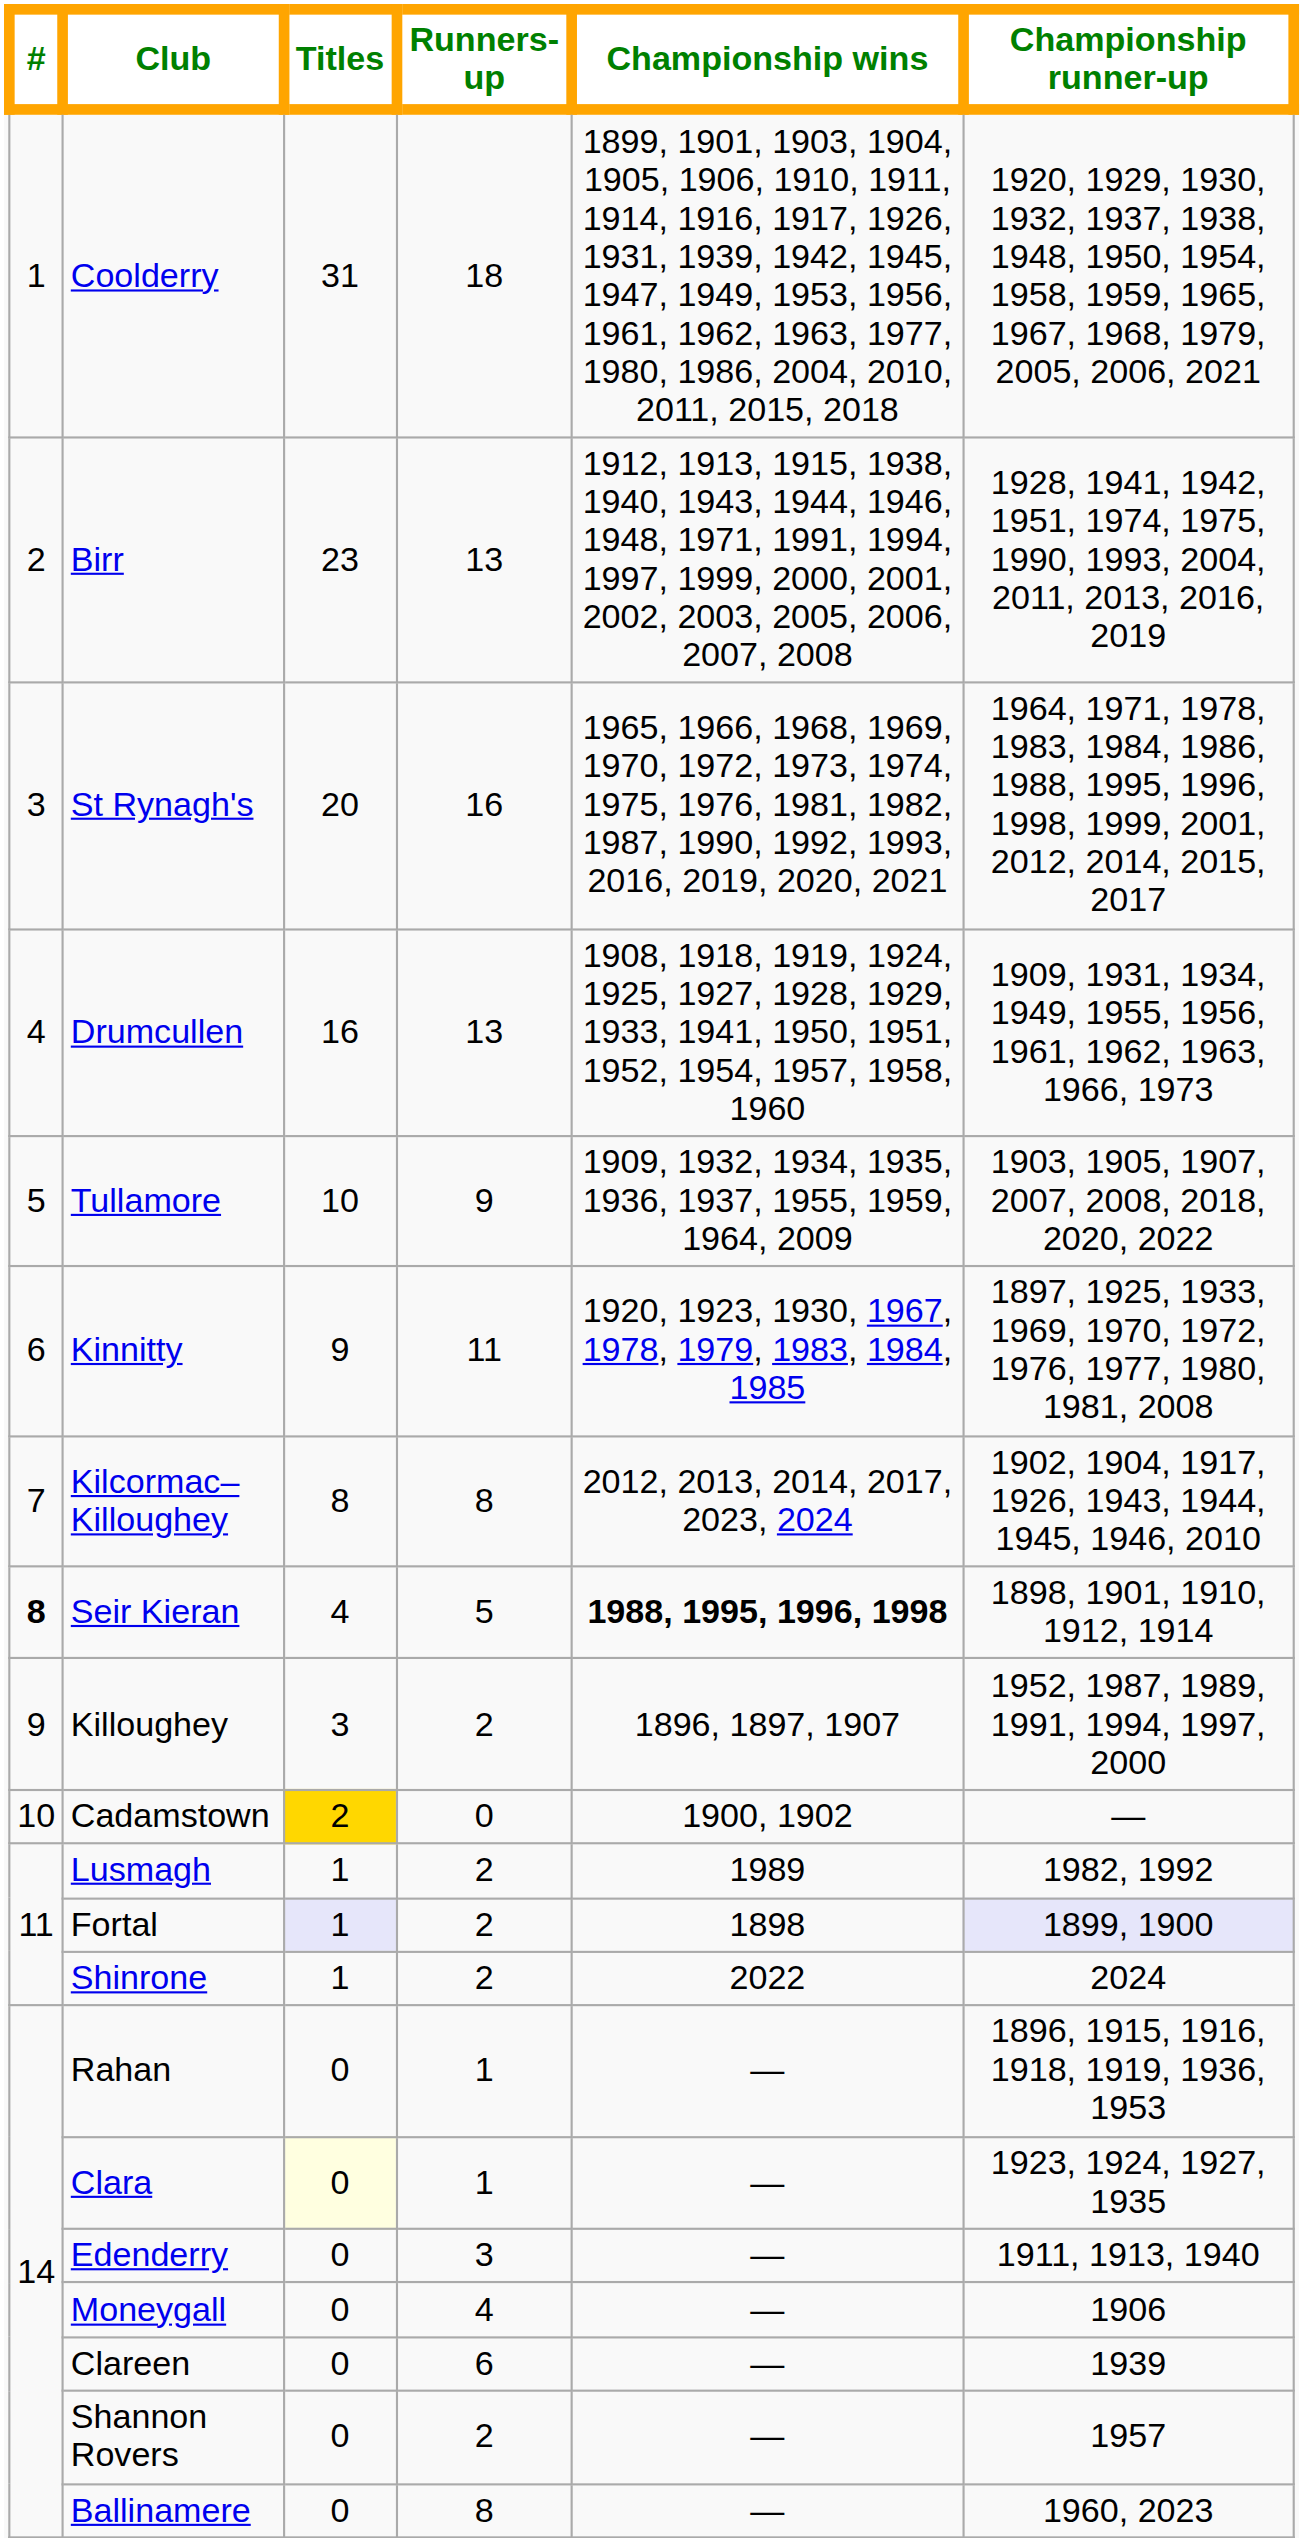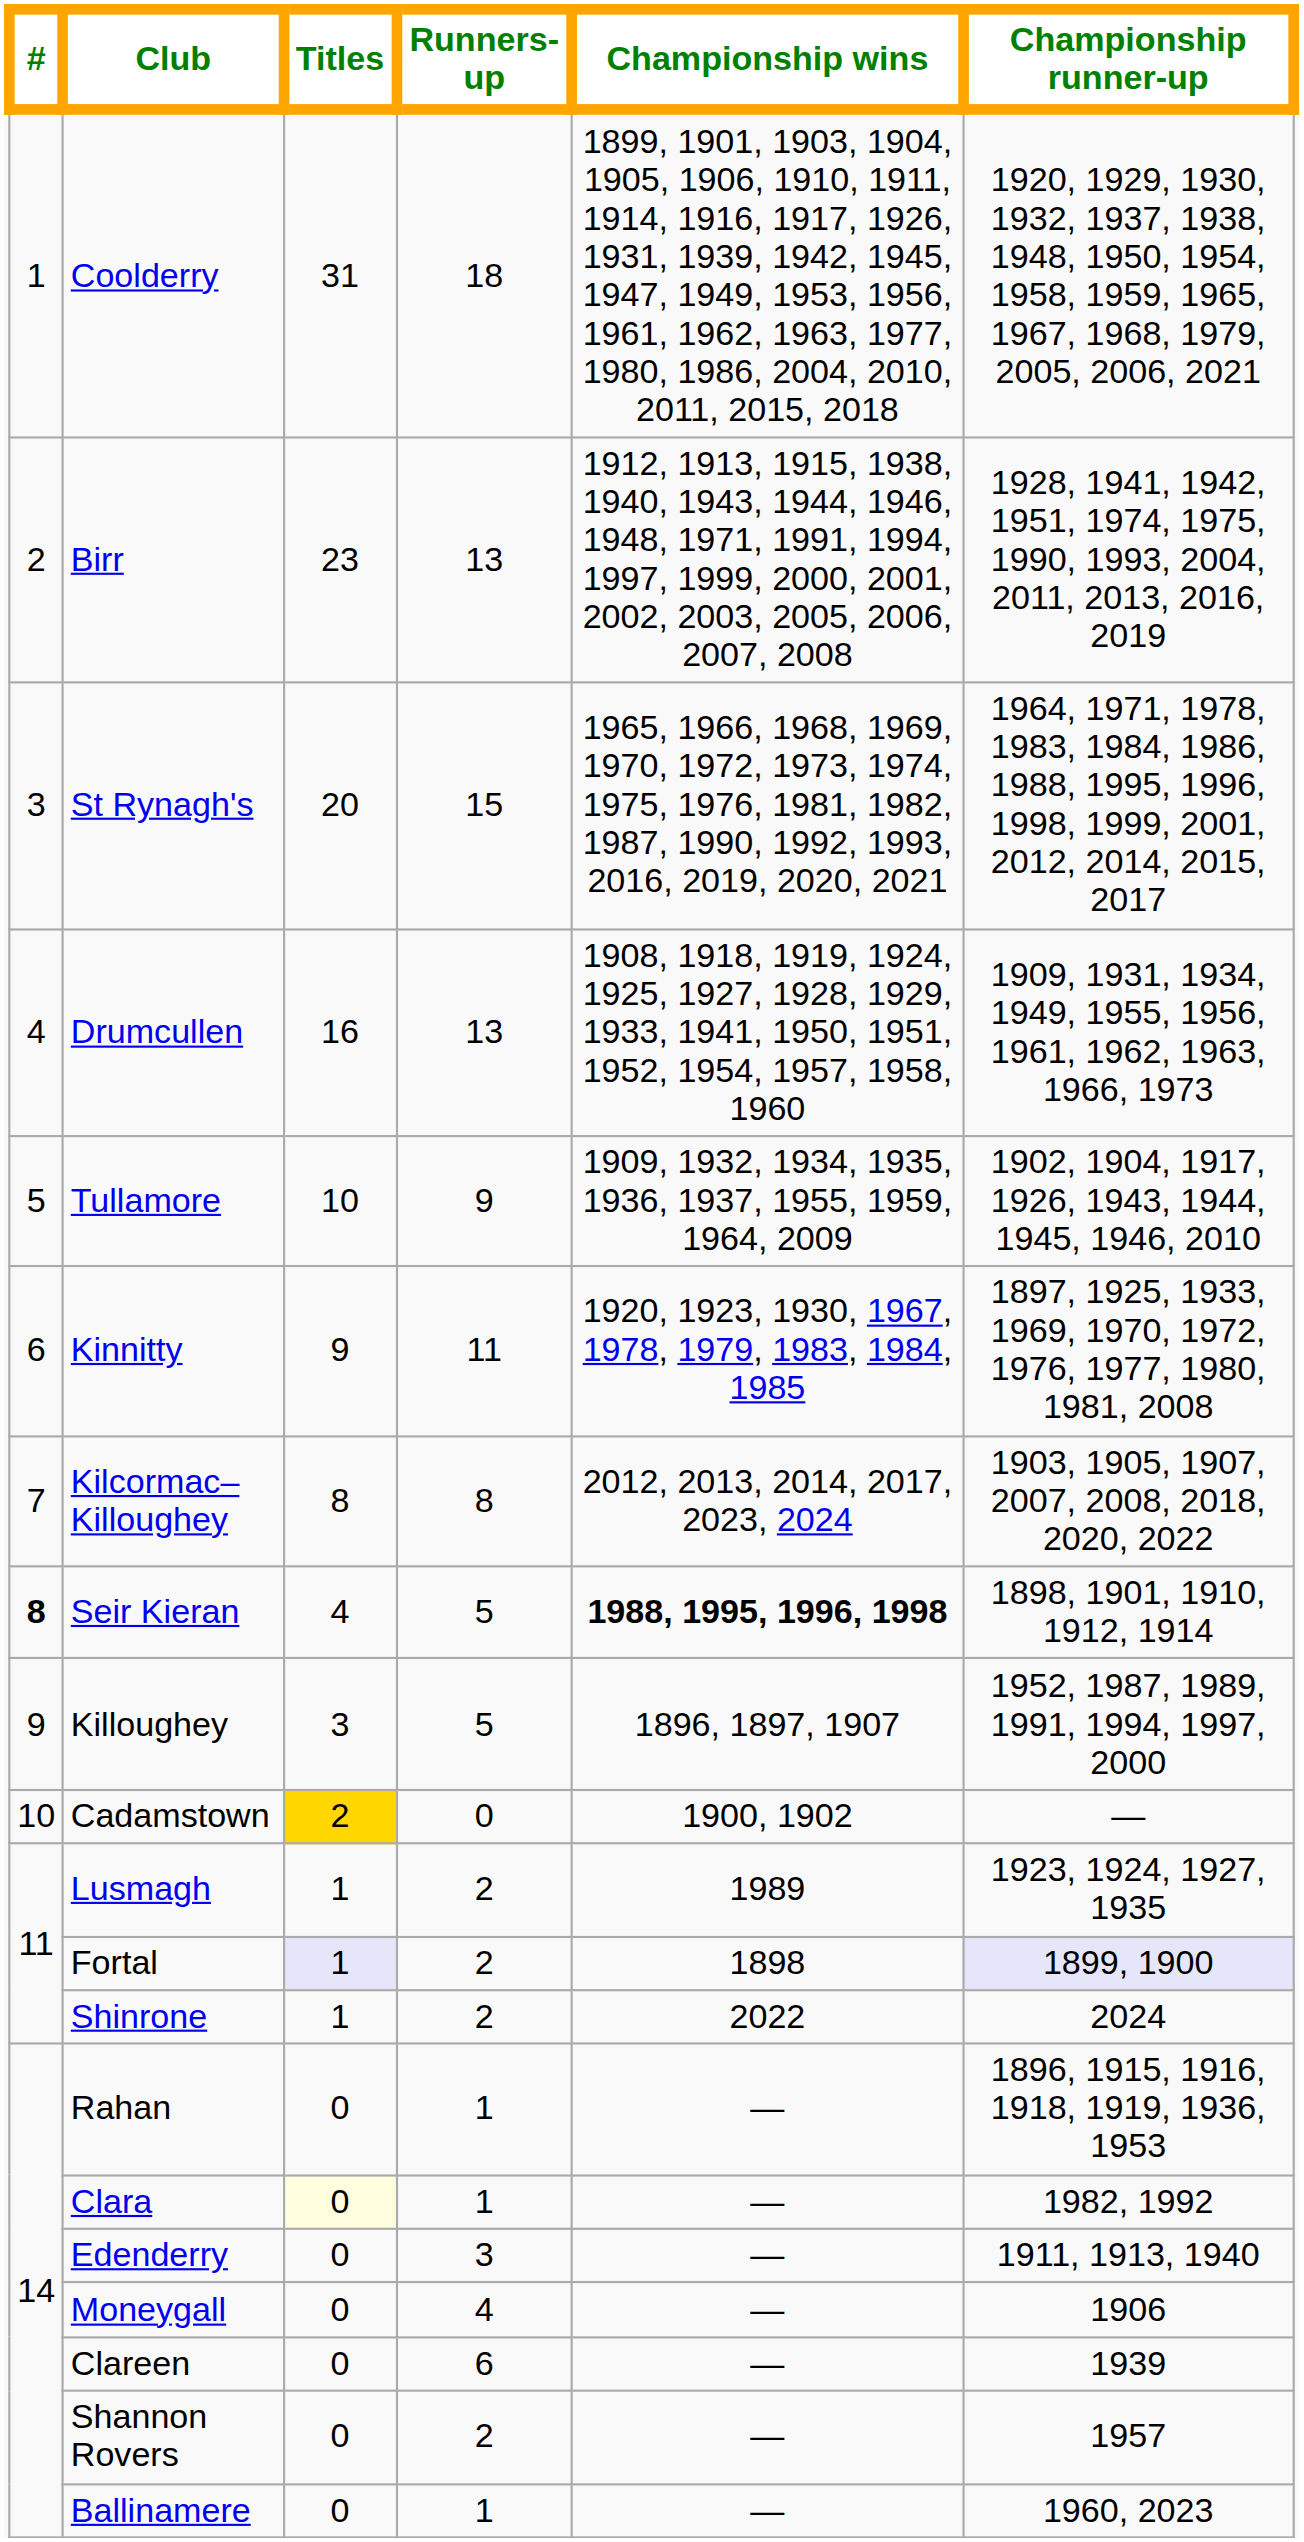 <table class="wikitable sortable" style="text-align:center">
 <tr>
 <th style="background:white;color:green;border:5px solid orange">#</th>
 <th style="background:white;color:green;border:5px solid orange">Club</th>
 <th style="background:white;color:green;border:5px solid orange">Titles</th>
 <th style="background:white;color:green;border:5px solid orange">Runners-up</th>
 <th style="background:white;color:green;border:5px solid orange">Championship wins</th>
 <th style="background:white;color:green;border:5px solid orange">Championship runner-up</th>
 </tr>
 <tr>
 <td>1</td>
 <td style="text-align:left"> <a href='#'>Coolderry</a></td>
 <td>31</td>
 <td>18</td>
 <td>1899, 1901, 1903, 1904, 1905, 1906, 1910, 1911, 1914, 1916, 1917, 1926, 1931, 1939, 1942, 1945, 1947, 1949, 1953, 1956, 1961, 1962, 1963, 1977, 1980, 1986, 2004, 2010, 2011, 2015, 2018</td>
 <td>1920, 1929, 1930, 1932, 1937, 1938, 1948, 1950, 1954, 1958, 1959, 1965, 1967, 1968, 1979, 2005, 2006, 2021</td>
 </tr>
 <tr>
 <td>2</td>
 <td style="text-align:left"> <a href='#'>Birr</a></td>
 <td>23</td>
 <td>13</td>
 <td>1912, 1913, 1915, 1938, 1940, 1943, 1944, 1946, 1948, 1971, 1991, 1994, 1997, 1999, 2000, 2001, 2002, 2003, 2005, 2006, 2007, 2008</td>
 <td>1928, 1941, 1942, 1951, 1974, 1975, 1990, 1993, 2004, 2011, 2013, 2016, 2019</td>
 </tr>
 <tr>
 <td>3</td>
 <td style="text-align:left"> <a href='#'>St Rynagh's</a></td>
 <td>20</td>
-<td>16</td>
+<td>15</td>
 <td>1965, 1966, 1968, 1969, 1970, 1972, 1973, 1974, 1975, 1976, 1981, 1982, 1987, 1990, 1992, 1993, 2016, 2019, 2020, 2021</td>
 <td>1964, 1971, 1978, 1983, 1984, 1986, 1988, 1995, 1996, 1998, 1999, 2001, 2012, 2014, 2015, 2017</td>
 </tr>
 <tr>
 <td>4</td>
 <td style="text-align:left"> <a href='#'>Drumcullen</a></td>
 <td>16</td>
 <td>13</td>
 <td>1908, 1918, 1919, 1924, 1925, 1927, 1928, 1929, 1933, 1941, 1950, 1951, 1952, 1954, 1957, 1958, 1960</td>
 <td>1909, 1931, 1934, 1949, 1955, 1956, 1961, 1962, 1963, 1966, 1973</td>
 </tr>
 <tr>
 <td>5</td>
 <td style="text-align:left"> <a href='#'>Tullamore</a></td>
 <td>10</td>
 <td>9</td>
 <td>1909, 1932, 1934, 1935, 1936, 1937, 1955, 1959, 1964, 2009</td>
-<td>1903, 1905, 1907, 2007, 2008, 2018, 2020, 2022</td>
+<td>1902, 1904, 1917, 1926, 1943, 1944, 1945, 1946, 2010</td>
 </tr>
 <tr>
 <td>6</td>
 <td style="text-align:left"> <a href='#'>Kinnitty</a></td>
 <td>9</td>
 <td>11</td>
 <td>1920, 1923, 1930, <a href='#'>1967</a>, <a href='#'>1978</a>, <a href='#'>1979</a>, <a href='#'>1983</a>, <a href='#'>1984</a>, <a href='#'>1985</a></td>
 <td>1897, 1925, 1933, 1969, 1970, 1972, 1976, 1977, 1980, 1981, 2008</td>
 </tr>
 <tr>
 <td>7</td>
 <td style="text-align:left"> <a href='#'>Kilcormac–Killoughey</a></td>
 <td>8</td>
 <td>8</td>
 <td>2012, 2013, 2014, 2017, 2023, <a href='#'>2024</a></td>
-<td>1902, 1904, 1917, 1926, 1943, 1944, 1945, 1946, 2010</td>
+<td>1903, 1905, 1907, 2007, 2008, 2018, 2020, 2022</td>
 </tr>
 <tr>
 <td><strong>8</strong></td>
 <td style="text-align:left"> <a href='#'>Seir Kieran</a></td>
 <td>4</td>
 <td>5</td>
 <td><strong>1988, 1995, 1996, 1998</strong></td>
 <td>1898, 1901, 1910, 1912, 1914</td>
 </tr>
 <tr>
 <td>9</td>
 <td style="text-align:left"> Killoughey</td>
 <td>3</td>
-<td>2</td>
+<td>5</td>
 <td>1896, 1897, 1907</td>
 <td>1952, 1987, 1989, 1991, 1994, 1997, 2000</td>
 </tr>
 <tr>
 <td>10</td>
 <td style="text-align:left"> Cadamstown</td>
 <td style="background: gold;">2</td>
 <td>0</td>
 <td>1900, 1902</td>
 <td>—</td>
 </tr>
 <tr>
 <td rowspan="3">11</td>
 <td style="text-align:left"> <a href='#'>Lusmagh</a></td>
 <td>1</td>
 <td>2</td>
 <td>1989</td>
-<td>1982, 1992</td>
+<td>1923, 1924, 1927, 1935</td>
 </tr>
 <tr>
 <td style="text-align:left">Fortal</td>
 <td style="background: lavender;">1</td>
 <td>2</td>
 <td>1898</td>
 <td style="background: lavender;">1899, 1900</td>
 </tr>
 <tr>
 <td style="text-align:left"> <a href='#'>Shinrone</a></td>
 <td>1</td>
 <td>2</td>
 <td>2022</td>
 <td>2024</td>
 </tr>
 <tr>
 <td rowspan="7">14</td>
 <td style="text-align:left">Rahan</td>
 <td>0</td>
 <td>1</td>
 <td>—</td>
 <td>1896, 1915, 1916, 1918, 1919, 1936, 1953</td>
 </tr>
 <tr>
 <td style="text-align:left"> <a href='#'>Clara</a></td>
 <td style="background: lightyellow;">0</td>
 <td>1</td>
 <td>—</td>
-<td>1923, 1924, 1927, 1935</td>
+<td>1982, 1992</td>
 </tr>
 <tr>
 <td style="text-align:left"> <a href='#'>Edenderry</a></td>
 <td>0</td>
 <td>3</td>
 <td>—</td>
 <td>1911, 1913, 1940</td>
 </tr>
 <tr>
 <td style="text-align:left"><a href='#'>Moneygall</a></td>
 <td>0</td>
 <td>4</td>
 <td>—</td>
 <td>1906</td>
 </tr>
 <tr>
 <td style="text-align:left"> Clareen</td>
 <td>0</td>
 <td>6</td>
 <td>—</td>
 <td>1939</td>
 </tr>
 <tr>
 <td style="text-align:left">Shannon Rovers</td>
 <td>0</td>
 <td>2</td>
 <td>—</td>
 <td>1957</td>
 </tr>
 <tr>
 <td style="text-align:left"> <a href='#'>Ballinamere</a></td>
 <td>0</td>
-<td>8</td>
+<td>1</td>
 <td>—</td>
 <td>1960, 2023</td>
 </tr>
 <tr>
 </tr>
 </table>
